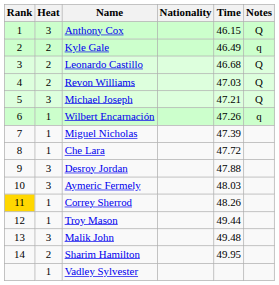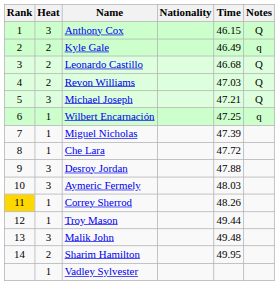 <table class="wikitable sortable" style="text-align:center">
 <tr>
 <th>Rank</th>
 <th>Heat</th>
 <th>Name</th>
 <th>Nationality</th>
 <th>Time</th>
 <th>Notes</th>
 </tr>
 <tr bgcolor=ccffcc>
 <td>1</td>
 <td>3</td>
 <td align=left><a href='#'>Anthony Cox</a></td>
 <td align=left></td>
 <td>46.15</td>
 <td>Q</td>
 </tr>
 <tr bgcolor=ccffcc>
 <td>2</td>
 <td>2</td>
 <td align=left><a href='#'>Kyle Gale</a></td>
 <td align=left></td>
 <td>46.49</td>
 <td>q</td>
 </tr>
 <tr bgcolor=ddffdd>
 <td>3</td>
 <td>2</td>
 <td align=left><a href='#'>Leonardo Castillo</a></td>
 <td align=left></td>
 <td>46.68</td>
 <td>Q</td>
 </tr>
 <tr bgcolor=ddffdd>
 <td>4</td>
 <td>2</td>
 <td align=left><a href='#'>Revon Williams</a></td>
 <td align=left></td>
 <td>47.03</td>
 <td>Q</td>
 </tr>
 <tr bgcolor=ddffdd>
 <td>5</td>
 <td>3</td>
 <td align=left><a href='#'>Michael Joseph</a></td>
 <td align=left></td>
 <td>47.21</td>
 <td>Q</td>
 </tr>
 <tr bgcolor=ccffcc>
 <td>6</td>
 <td>1</td>
 <td align=left><a href='#'>Wilbert Encarnación</a></td>
 <td align=left></td>
-<td>47.26</td>
+<td>47.25</td>
 <td>q</td>
 </tr>
 <tr>
 <td>7</td>
 <td>1</td>
 <td align=left><a href='#'>Miguel Nicholas</a></td>
 <td align=left></td>
 <td>47.39</td>
 <td></td>
 </tr>
 <tr>
 <td>8</td>
 <td>1</td>
 <td align=left><a href='#'>Che Lara</a></td>
 <td align=left></td>
 <td>47.72</td>
 <td></td>
 </tr>
 <tr>
 <td>9</td>
 <td>3</td>
 <td align=left><a href='#'>Desroy Jordan</a></td>
 <td align=left></td>
 <td>47.88</td>
 <td></td>
 </tr>
 <tr>
 <td>10</td>
 <td>3</td>
 <td align=left><a href='#'>Aymeric Fermely</a></td>
 <td align=left></td>
 <td>48.03</td>
 <td></td>
 </tr>
 <tr>
 <td style="background: gold;">11</td>
 <td>1</td>
 <td align=left><a href='#'>Correy Sherrod</a></td>
 <td align=left></td>
 <td>48.26</td>
 <td></td>
 </tr>
 <tr>
 <td>12</td>
 <td>1</td>
 <td align=left><a href='#'>Troy Mason</a></td>
 <td align=left></td>
 <td>49.44</td>
 <td></td>
 </tr>
 <tr>
 <td>13</td>
 <td>3</td>
 <td align=left><a href='#'>Malik John</a></td>
 <td align=left></td>
 <td>49.48</td>
 <td></td>
 </tr>
 <tr>
 <td>14</td>
 <td>2</td>
 <td align=left><a href='#'>Sharim Hamilton</a></td>
 <td align=left></td>
 <td>49.95</td>
 <td></td>
 </tr>
 <tr>
 <td></td>
 <td>1</td>
 <td align=left><a href='#'>Vadley Sylvester</a></td>
 <td align=left></td>
 <td></td>
 <td></td>
 </tr>
 </table>
